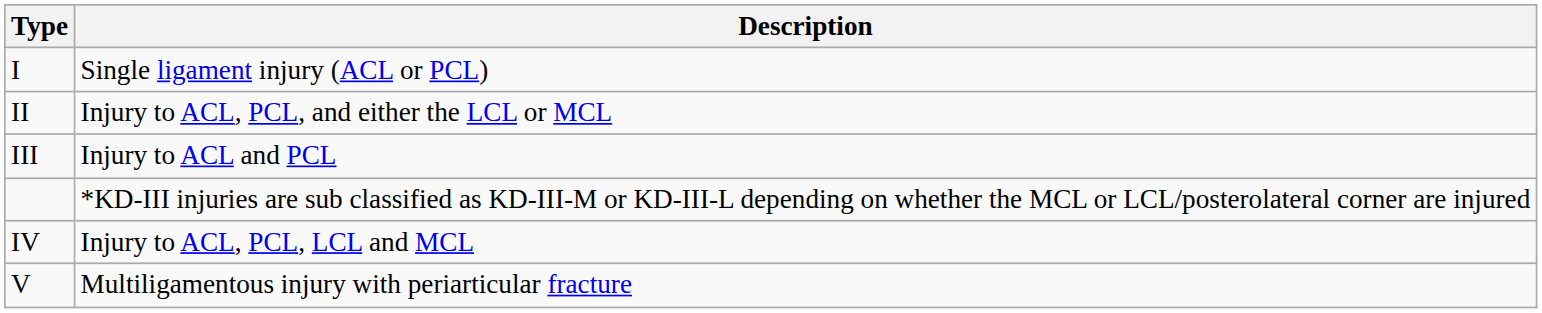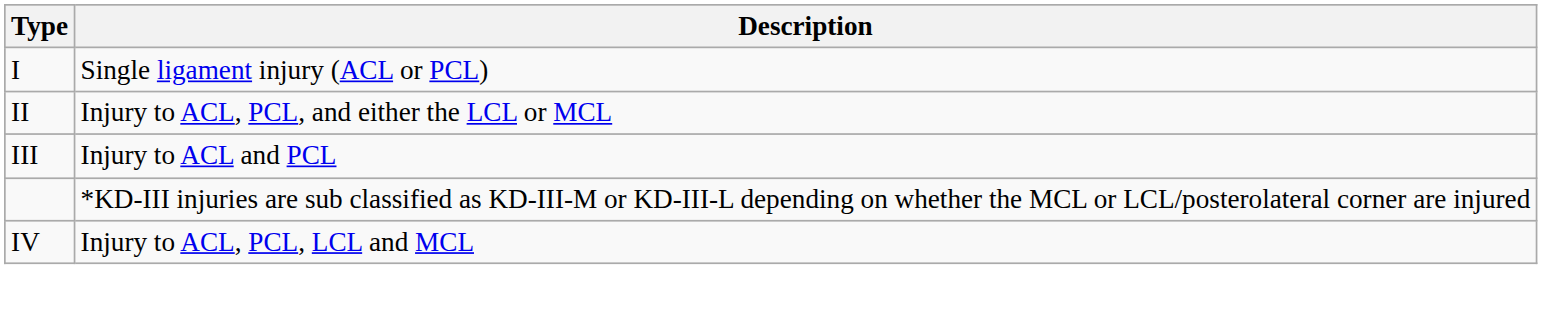 <table class="wikitable">
 <tr>
 <th>Type</th>
 <th>Description</th>
 </tr>
 <tr>
 <td>I</td>
 <td>Single <a href='#'>ligament</a> injury (<a href='#'>ACL</a> or <a href='#'>PCL</a>)</td>
 </tr>
 <tr>
 <td>II</td>
 <td>Injury to <a href='#'>ACL</a>, <a href='#'>PCL</a>, and either the <a href='#'>LCL</a> or <a href='#'>MCL</a></td>
 </tr>
 <tr>
 <td>III</td>
 <td>Injury to <a href='#'>ACL</a> and <a href='#'>PCL</a></td>
 </tr>
 <tr>
 <td></td>
 <td>*KD-III injuries are sub classified as KD-III-M or KD-III-L depending on whether the MCL or LCL/posterolateral corner are injured</td>
 </tr>
 <tr>
 <td>IV</td>
 <td>Injury to <a href='#'>ACL</a>, <a href='#'>PCL</a>, <a href='#'>LCL</a> and <a href='#'>MCL</a></td>
 </tr>
-<tr>
-<td>V</td>
-<td>Multiligamentous injury with periarticular <a href='#'>fracture</a></td>
-</tr>
 </table>
